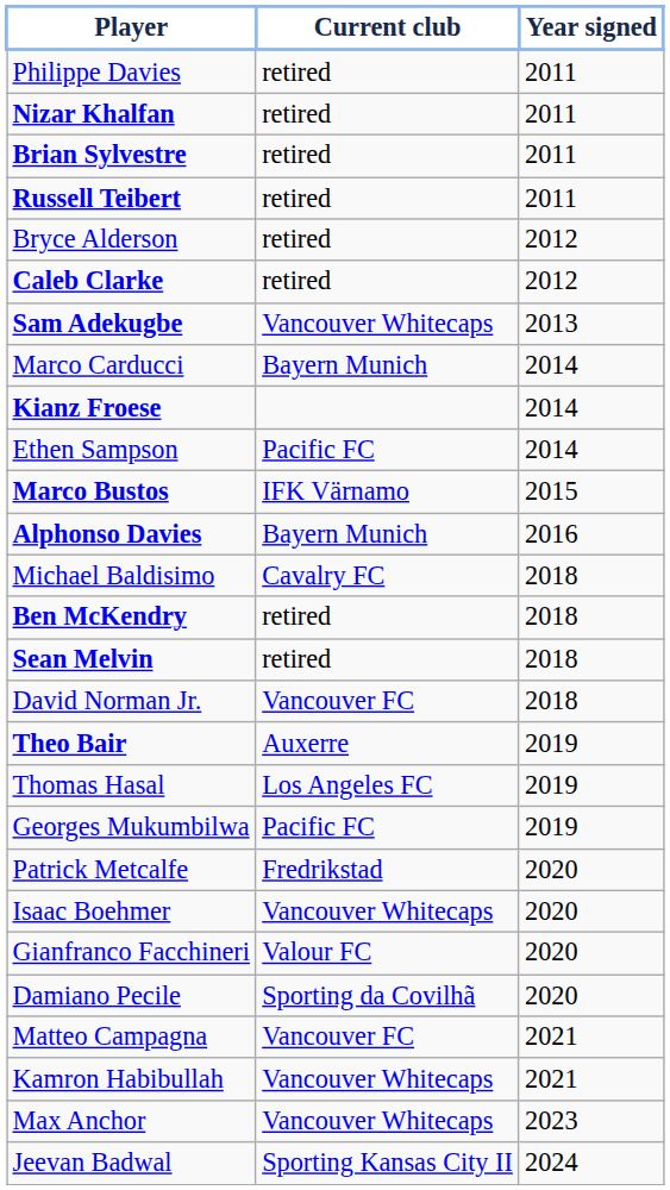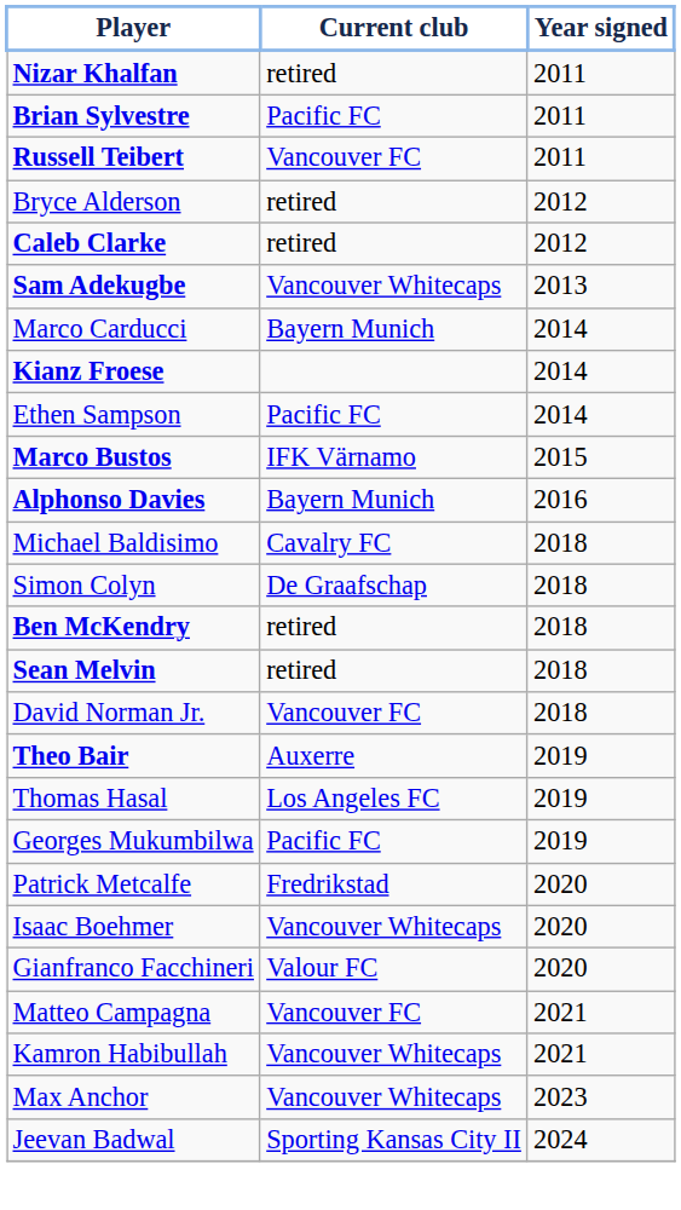 <table class="wikitable" style="text-align:center">
 <tr>
 <th style="background:#FFFFFF; color:#15284B; border:2px solid #8DB8E9;">Player</th>
 <th style="background:#FFFFFF; color:#15284B; border:2px solid #8DB8E9;">Current club</th>
 <th style="background:#FFFFFF; color:#15284B; border:2px solid #8DB8E9;">Year signed</th>
-</tr>
-<tr>
-<td align=left> <a href='#'>Philippe Davies</a></td>
-<td align=left>retired</td>
-<td align=left>2011</td>
 </tr>
 <tr>
 <td align=left> <strong><a href='#'>Nizar Khalfan</a></strong></td>
 <td align=left>retired</td>
 <td align=left>2011</td>
 </tr>
 <tr>
 <td align=left> <strong><a href='#'>Brian Sylvestre</a></strong></td>
-<td align=left>retired</td>
+<td align=left> <a href='#'>Pacific FC</a></td>
 <td align=left>2011</td>
 </tr>
 <tr>
 <td align=left> <strong><a href='#'>Russell Teibert</a></strong></td>
-<td align=left>retired</td>
+<td align=left> <a href='#'>Vancouver FC</a></td>
 <td align=left>2011</td>
 </tr>
 <tr>
 <td align=left> <a href='#'>Bryce Alderson</a></td>
 <td align=left>retired</td>
 <td align=left>2012</td>
 </tr>
 <tr>
 <td align=left> <strong><a href='#'>Caleb Clarke</a></strong></td>
 <td align=left>retired</td>
 <td align=left>2012</td>
 </tr>
 <tr>
 <td align=left> <strong><a href='#'>Sam Adekugbe</a></strong></td>
 <td align=left> <a href='#'>Vancouver Whitecaps</a></td>
 <td align=left>2013</td>
 </tr>
 <tr>
 <td align=left> <a href='#'>Marco Carducci</a></td>
 <td align=left> <a href='#'>Bayern Munich</a></td>
 <td align=left>2014</td>
 </tr>
 <tr>
 <td align=left> <strong><a href='#'>Kianz Froese</a></strong></td>
 <td align=left></td>
 <td align=left>2014</td>
 </tr>
 <tr>
 <td align=left> <a href='#'>Ethen Sampson</a></td>
 <td align=left> <a href='#'>Pacific FC</a></td>
 <td align=left>2014</td>
 </tr>
 <tr>
 <td align=left> <strong><a href='#'>Marco Bustos</a></strong></td>
 <td align=left> <a href='#'>IFK Värnamo</a></td>
 <td align=left>2015</td>
 </tr>
 <tr>
 <td align=left> <strong><a href='#'>Alphonso Davies</a></strong></td>
 <td align=left> <a href='#'>Bayern Munich</a></td>
 <td align=left>2016</td>
 </tr>
 <tr>
 <td align=left> <a href='#'>Michael Baldisimo</a></td>
 <td align=left> <a href='#'>Cavalry FC</a></td>
 <td align=left>2018</td>
 </tr>
 <tr>
+<td align=left> <a href='#'>Simon Colyn</a></td>
+<td align=left> <a href='#'>De Graafschap</a></td>
+<td align=left>2018</td>
+</tr>
+<tr>
 <td align=left> <strong><a href='#'>Ben McKendry</a></strong></td>
 <td align=left>retired</td>
 <td align=left>2018</td>
 </tr>
 <tr>
 <td align=left> <strong><a href='#'>Sean Melvin</a></strong></td>
 <td align=left>retired</td>
 <td align=left>2018</td>
 </tr>
 <tr>
 <td align=left> <a href='#'>David Norman Jr.</a></td>
 <td align=left> <a href='#'>Vancouver FC</a></td>
 <td align=left>2018</td>
 </tr>
 <tr>
 <td align=left> <strong><a href='#'>Theo Bair</a></strong></td>
 <td align=left> <a href='#'>Auxerre</a></td>
 <td align=left>2019</td>
 </tr>
 <tr>
 <td align=left> <a href='#'>Thomas Hasal</a></td>
 <td align=left> <a href='#'>Los Angeles FC</a></td>
 <td align=left>2019</td>
 </tr>
 <tr>
 <td align=left> <a href='#'>Georges Mukumbilwa</a></td>
 <td align=left> <a href='#'>Pacific FC</a></td>
 <td align=left>2019</td>
 </tr>
 <tr>
 <td align=left> <a href='#'>Patrick Metcalfe</a></td>
 <td align=left> <a href='#'>Fredrikstad</a></td>
 <td align=left>2020</td>
 </tr>
 <tr>
 <td align=left> <a href='#'>Isaac Boehmer</a></td>
 <td align=left> <a href='#'>Vancouver Whitecaps</a></td>
 <td align=left>2020</td>
 </tr>
 <tr>
 <td align=left> <a href='#'>Gianfranco Facchineri</a></td>
 <td align=left> <a href='#'>Valour FC</a></td>
 <td align=left>2020</td>
 </tr>
 <tr>
-<td align=left> <a href='#'>Damiano Pecile</a></td>
-<td align=left> <a href='#'>Sporting da Covilhã</a></td>
-<td align=left>2020</td>
-</tr>
-<tr>
 <td align=left> <a href='#'>Matteo Campagna</a></td>
 <td align=left> <a href='#'>Vancouver FC</a></td>
 <td align=left>2021</td>
 </tr>
 <tr>
 <td align=left> <a href='#'>Kamron Habibullah</a></td>
 <td align=left> <a href='#'>Vancouver Whitecaps</a></td>
 <td align=left>2021</td>
 </tr>
 <tr>
 <td align=left> <a href='#'>Max Anchor</a></td>
 <td align=left> <a href='#'>Vancouver Whitecaps</a></td>
 <td align=left>2023</td>
 </tr>
 <tr>
 <td align=left> <a href='#'>Jeevan Badwal</a></td>
 <td align=left> <a href='#'>Sporting Kansas City II</a></td>
 <td align=left>2024</td>
 </tr>
 <tr>
 </tr>
 </table>
